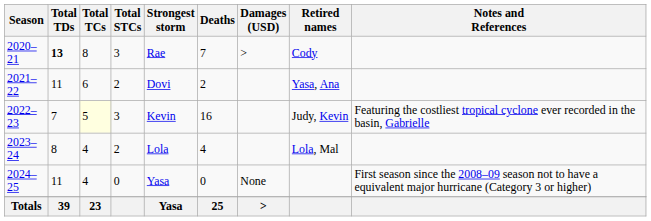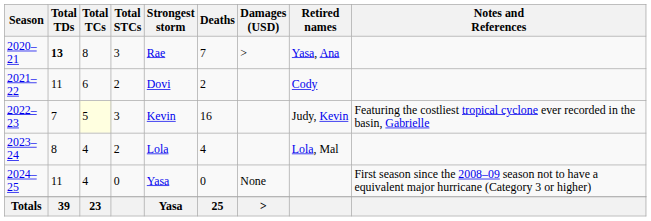 <table class="wikitable sortable">
 <tr>
 <th>Season</th>
 <th>Total<br>TDs</th>
 <th>Total<br>TCs</th>
 <th>Total<br>STCs</th>
 <th>Strongest<br>storm</th>
 <th>Deaths</th>
 <th>Damages<br>(USD)</th>
 <th>Retired names</th>
 <th>Notes and<br>References</th>
 </tr>
 <tr>
 <td><a href='#'>2020–21</a></td>
 <td><strong>13</strong></td>
 <td>8</td>
 <td>3</td>
 <td> <a href='#'>Rae</a></td>
 <td>7</td>
 <td>></td>
-<td><a href='#'>Cody</a></td>
+<td><a href='#'>Yasa</a>, <a href='#'>Ana</a></td>
 <td></td>
 </tr>
 <tr>
 <td><a href='#'>2021–22</a></td>
 <td>11</td>
 <td>6</td>
 <td>2</td>
 <td> <a href='#'>Dovi</a></td>
 <td>2</td>
 <td></td>
-<td><a href='#'>Yasa</a>, <a href='#'>Ana</a></td>
+<td><a href='#'>Cody</a></td>
 <td></td>
 </tr>
 <tr>
 <td><a href='#'>2022–23</a></td>
 <td>7</td>
 <td style="background: lightyellow;">5</td>
 <td>3</td>
 <td> <a href='#'>Kevin</a></td>
 <td>16</td>
 <td></td>
 <td>Judy, <a href='#'>Kevin</a></td>
 <td>Featuring the costliest <a href='#'>tropical cyclone</a> ever recorded in the basin, <a href='#'>Gabrielle</a></td>
 </tr>
 <tr>
 <td><a href='#'>2023–24</a></td>
 <td>8</td>
 <td>4</td>
 <td>2</td>
 <td> <a href='#'>Lola</a></td>
 <td>4</td>
 <td></td>
 <td><a href='#'>Lola</a>, Mal</td>
 <td></td>
 </tr>
 <tr>
 <td><a href='#'>2024–25</a></td>
 <td>11</td>
 <td>4</td>
 <td>0</td>
 <td> <a href='#'>Yasa</a></td>
 <td>0</td>
 <td>None</td>
 <td></td>
 <td>First season since the <a href='#'>2008–09</a> season not to have a equivalent major hurricane (Category 3 or higher)</td>
 </tr>
 <tr>
 </tr>
 <tr class="sortbottom">
 <th>Totals</th>
 <th>39</th>
 <th>23</th>
 <th></th>
 <th>Yasa</th>
 <th>25</th>
 <th>></th>
 <th></th>
 <th></th>
 </tr>
 </table>
